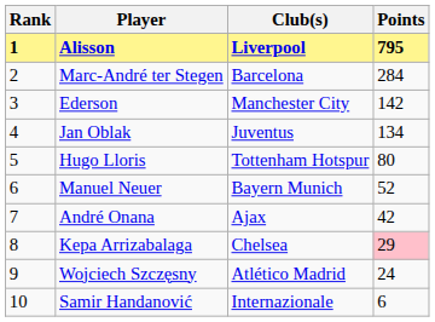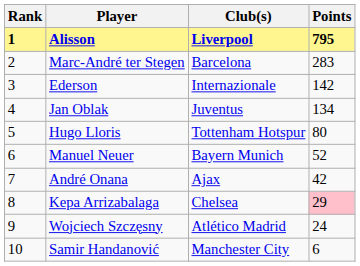 <table class="wikitable plainrowheaders sortable">
 <tr>
 <th>Rank</th>
 <th>Player</th>
 <th>Club(s)</th>
 <th>Points</th>
 </tr>
 <tr style="background-color: #FFF68F; font-weight: bold;">
 <td>1</td>
 <td> <a href='#'>Alisson</a></td>
 <td> <a href='#'>Liverpool</a></td>
 <td>795</td>
 </tr>
 <tr>
 <td>2</td>
 <td> <a href='#'>Marc-André ter Stegen</a></td>
 <td> <a href='#'>Barcelona</a></td>
-<td>284</td>
+<td>283</td>
 </tr>
 <tr>
 <td>3</td>
 <td> <a href='#'>Ederson</a></td>
-<td> <a href='#'>Manchester City</a></td>
+<td> <a href='#'>Internazionale</a></td>
 <td>142</td>
 </tr>
 <tr>
 <td>4</td>
 <td> <a href='#'>Jan Oblak</a></td>
 <td> <a href='#'>Juventus</a></td>
 <td>134</td>
 </tr>
 <tr>
 <td>5</td>
 <td> <a href='#'>Hugo Lloris</a></td>
 <td> <a href='#'>Tottenham Hotspur</a></td>
 <td>80</td>
 </tr>
 <tr>
 <td>6</td>
 <td> <a href='#'>Manuel Neuer</a></td>
 <td> <a href='#'>Bayern Munich</a></td>
 <td>52</td>
 </tr>
 <tr>
 <td>7</td>
 <td> <a href='#'>André Onana</a></td>
 <td> <a href='#'>Ajax</a></td>
 <td>42</td>
 </tr>
 <tr>
 <td>8</td>
 <td> <a href='#'>Kepa Arrizabalaga</a></td>
 <td> <a href='#'>Chelsea</a></td>
 <td style="background: pink;">29</td>
 </tr>
 <tr>
 <td>9</td>
 <td> <a href='#'>Wojciech Szczęsny</a></td>
 <td> <a href='#'>Atlético Madrid</a></td>
 <td>24</td>
 </tr>
 <tr>
 <td>10</td>
 <td> <a href='#'>Samir Handanović</a></td>
-<td> <a href='#'>Internazionale</a></td>
+<td> <a href='#'>Manchester City</a></td>
 <td>6</td>
 </tr>
 </table>
